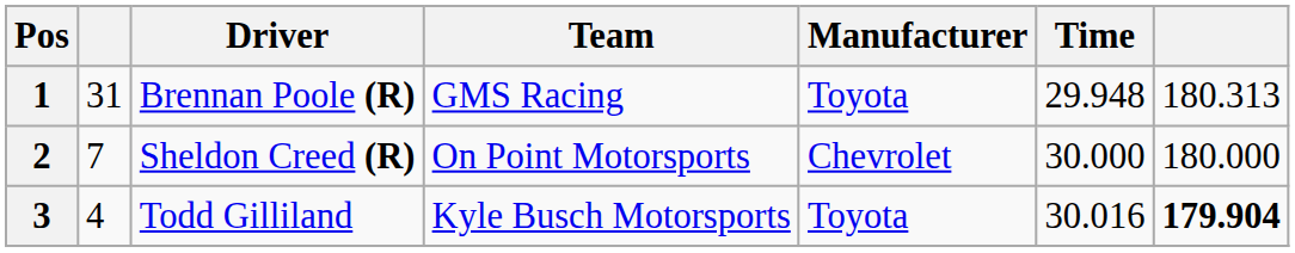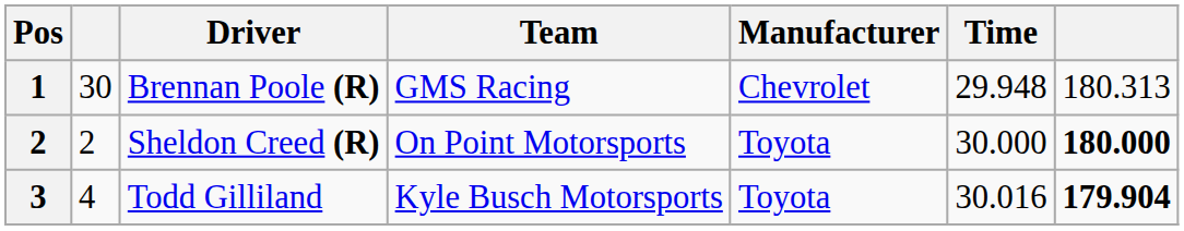 <table class="wikitable" style="font-size:95%">
 <tr>
 <th>Pos</th>
 <th></th>
 <th>Driver</th>
 <th>Team</th>
 <th>Manufacturer</th>
 <th>Time</th>
 <th></th>
 </tr>
 <tr>
 <th>1</th>
-<td>31</td>
+<td>30</td>
 <td><a href='#'>Brennan Poole</a> <strong>(R)</strong></td>
 <td><a href='#'>GMS Racing</a></td>
-<td><a href='#'>Toyota</a></td>
+<td><a href='#'>Chevrolet</a></td>
 <td>29.948</td>
 <td>180.313</td>
 </tr>
 <tr>
 <th>2</th>
-<td>7</td>
+<td>2</td>
 <td><a href='#'>Sheldon Creed</a> <strong>(R)</strong></td>
 <td><a href='#'>On Point Motorsports</a></td>
-<td><a href='#'>Chevrolet</a></td>
+<td><a href='#'>Toyota</a></td>
 <td>30.000</td>
-<td>180.000</td>
+<td><strong>180.000</strong></td>
 </tr>
 <tr>
 <th>3</th>
 <td>4</td>
 <td><a href='#'>Todd Gilliland</a></td>
 <td><a href='#'>Kyle Busch Motorsports</a></td>
 <td><a href='#'>Toyota</a></td>
 <td>30.016</td>
 <td><strong>179.904</strong></td>
 </tr>
 <tr>
 </tr>
 </table>
